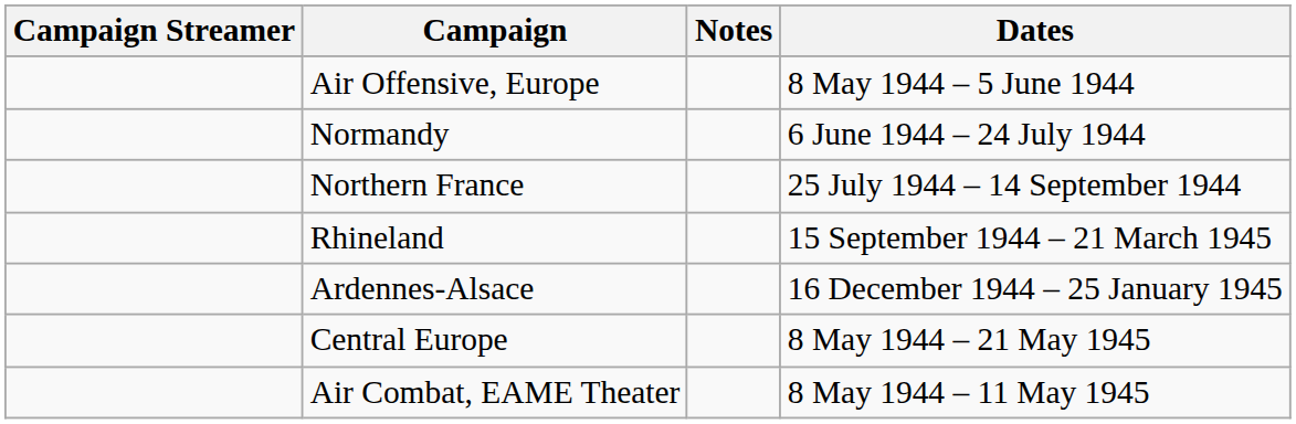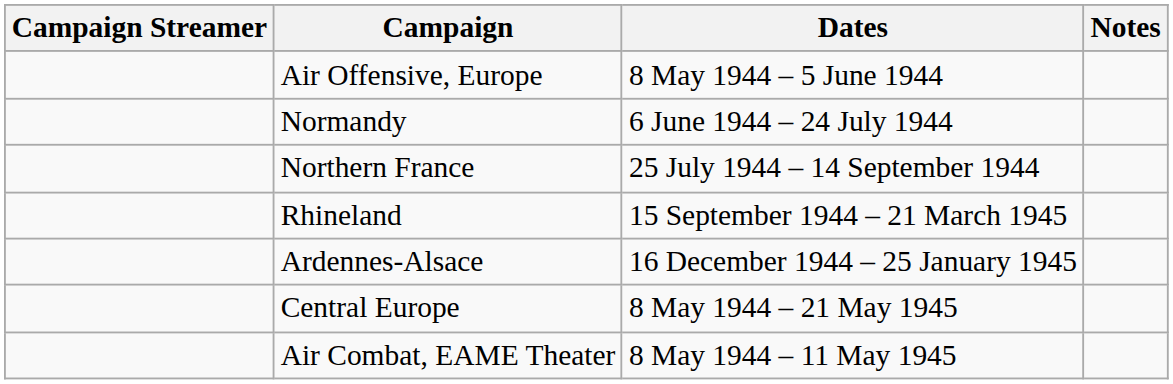 <table class="wikitable">
 <tr style="background:#efefef;">
 <th>Campaign Streamer</th>
 <th>Campaign</th>
+<th>Dates</th>
 <th>Notes</th>
-<th>Dates</th>
 </tr>
 <tr>
 <td></td>
 <td>Air Offensive, Europe</td>
+<td>8 May 1944 – 5 June 1944</td>
 <td></td>
-<td>8 May 1944 – 5 June 1944</td>
 </tr>
 <tr>
 <td></td>
 <td>Normandy</td>
+<td>6 June 1944 – 24 July 1944</td>
 <td></td>
-<td>6 June 1944 – 24 July 1944</td>
 </tr>
 <tr>
 <td></td>
 <td>Northern France</td>
+<td>25 July 1944 – 14 September 1944</td>
 <td></td>
-<td>25 July 1944 – 14 September 1944</td>
 </tr>
 <tr>
 <td></td>
 <td>Rhineland</td>
+<td>15 September 1944 – 21 March 1945</td>
 <td></td>
-<td>15 September 1944 – 21 March 1945</td>
 </tr>
 <tr>
 <td></td>
 <td>Ardennes-Alsace</td>
+<td>16 December 1944 – 25 January 1945</td>
 <td></td>
-<td>16 December 1944 – 25 January 1945</td>
 </tr>
 <tr>
 <td></td>
 <td>Central Europe</td>
+<td>8 May 1944 – 21 May 1945</td>
 <td></td>
-<td>8 May 1944 – 21 May 1945</td>
 </tr>
 <tr>
 <td></td>
 <td>Air Combat, EAME Theater</td>
+<td>8 May 1944 – 11 May 1945</td>
 <td></td>
-<td>8 May 1944 – 11 May 1945</td>
 </tr>
 </table>
